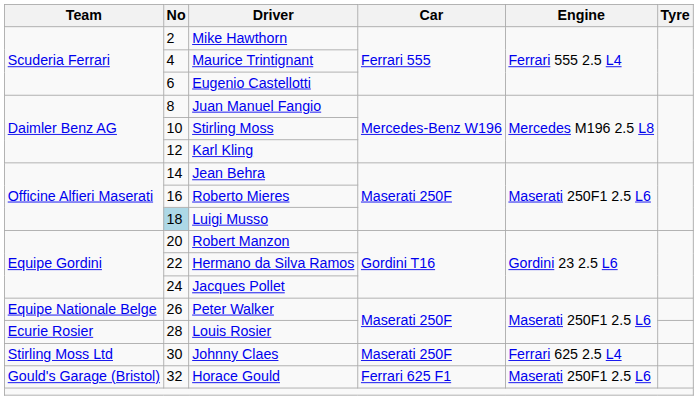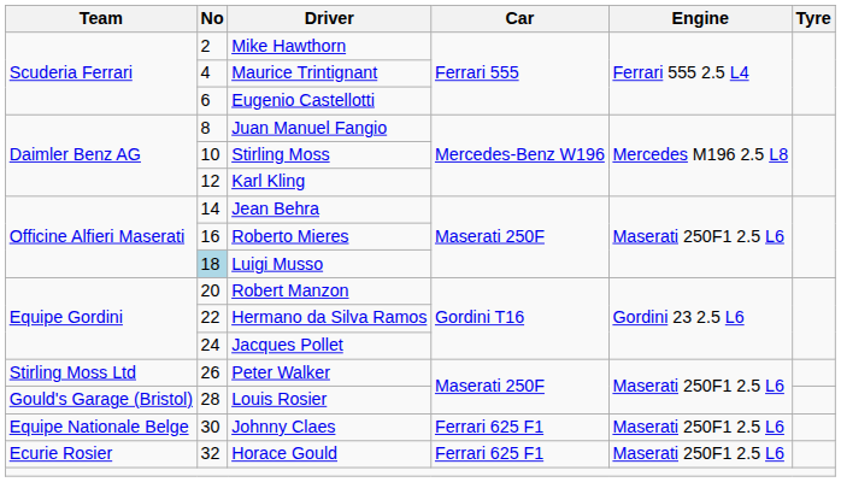 <table class="wikitable">
 <tr>
 <th>Team</th>
 <th>No</th>
 <th>Driver</th>
 <th>Car</th>
 <th>Engine</th>
 <th>Tyre</th>
 </tr>
 <tr>
 <td rowspan="3"> <a href='#'>Scuderia Ferrari</a></td>
 <td>2</td>
 <td> <a href='#'>Mike Hawthorn</a></td>
 <td rowspan="3"><a href='#'>Ferrari 555</a></td>
 <td rowspan="3"><a href='#'>Ferrari</a> 555 2.5 <a href='#'>L4</a></td>
 <td rowspan="3"></td>
 </tr>
 <tr>
 <td>4</td>
 <td> <a href='#'>Maurice Trintignant</a></td>
 </tr>
 <tr>
 <td>6</td>
 <td> <a href='#'>Eugenio Castellotti</a></td>
 </tr>
 <tr>
 <td rowspan="3"> <a href='#'>Daimler Benz AG</a></td>
 <td>8</td>
 <td> <a href='#'>Juan Manuel Fangio</a></td>
 <td rowspan="3"><a href='#'>Mercedes-Benz W196</a></td>
 <td rowspan="3"><a href='#'>Mercedes</a> M196 2.5 <a href='#'>L8</a></td>
 <td rowspan="3"></td>
 </tr>
 <tr>
 <td>10</td>
 <td> <a href='#'>Stirling Moss</a></td>
 </tr>
 <tr>
 <td>12</td>
 <td> <a href='#'>Karl Kling</a></td>
 </tr>
 <tr>
 <td rowspan="3"> <a href='#'>Officine Alfieri Maserati</a></td>
 <td>14</td>
 <td> <a href='#'>Jean Behra</a></td>
 <td rowspan="3"><a href='#'>Maserati 250F</a></td>
 <td rowspan="3"><a href='#'>Maserati</a> 250F1 2.5 <a href='#'>L6</a></td>
 <td rowspan="3"></td>
 </tr>
 <tr>
 <td>16</td>
 <td> <a href='#'>Roberto Mieres</a></td>
 </tr>
 <tr>
 <td style="background: lightblue;">18</td>
 <td> <a href='#'>Luigi Musso</a></td>
 </tr>
 <tr>
 <td rowspan="3"> <a href='#'>Equipe Gordini</a></td>
 <td>20</td>
 <td> <a href='#'>Robert Manzon</a></td>
 <td rowspan="3"><a href='#'>Gordini T16</a></td>
 <td rowspan="3"><a href='#'>Gordini</a> 23 2.5 <a href='#'>L6</a></td>
 <td rowspan="3"></td>
 </tr>
 <tr>
 <td>22</td>
 <td> <a href='#'>Hermano da Silva Ramos</a></td>
 </tr>
 <tr>
 <td>24</td>
 <td> <a href='#'>Jacques Pollet</a></td>
 </tr>
 <tr>
-<td> <a href='#'>Equipe Nationale Belge</a></td>
+<td> <a href='#'>Stirling Moss Ltd</a></td>
 <td>26</td>
 <td> <a href='#'>Peter Walker</a></td>
 <td rowspan="2"><a href='#'>Maserati 250F</a></td>
 <td rowspan="2"><a href='#'>Maserati</a> 250F1 2.5 <a href='#'>L6</a></td>
 <td></td>
 </tr>
 <tr>
-<td> <a href='#'>Ecurie Rosier</a></td>
+<td> <a href='#'>Gould's Garage (Bristol)</a></td>
 <td>28</td>
 <td> <a href='#'>Louis Rosier</a></td>
 <td></td>
 </tr>
 <tr>
-<td> <a href='#'>Stirling Moss Ltd</a></td>
+<td> <a href='#'>Equipe Nationale Belge</a></td>
 <td>30</td>
 <td> <a href='#'>Johnny Claes</a></td>
-<td><a href='#'>Maserati 250F</a></td>
-<td><a href='#'>Ferrari</a> 625 2.5 <a href='#'>L4</a></td>
+<td><a href='#'>Ferrari 625 F1</a></td>
+<td><a href='#'>Maserati</a> 250F1 2.5 <a href='#'>L6</a></td>
 <td></td>
 </tr>
 <tr>
-<td> <a href='#'>Gould's Garage (Bristol)</a></td>
+<td> <a href='#'>Ecurie Rosier</a></td>
 <td>32</td>
 <td> <a href='#'>Horace Gould</a></td>
 <td><a href='#'>Ferrari 625 F1</a></td>
 <td><a href='#'>Maserati</a> 250F1 2.5 <a href='#'>L6</a></td>
 <td></td>
 </tr>
 <tr>
 <td colspan=6></td>
 </tr>
 </table>
